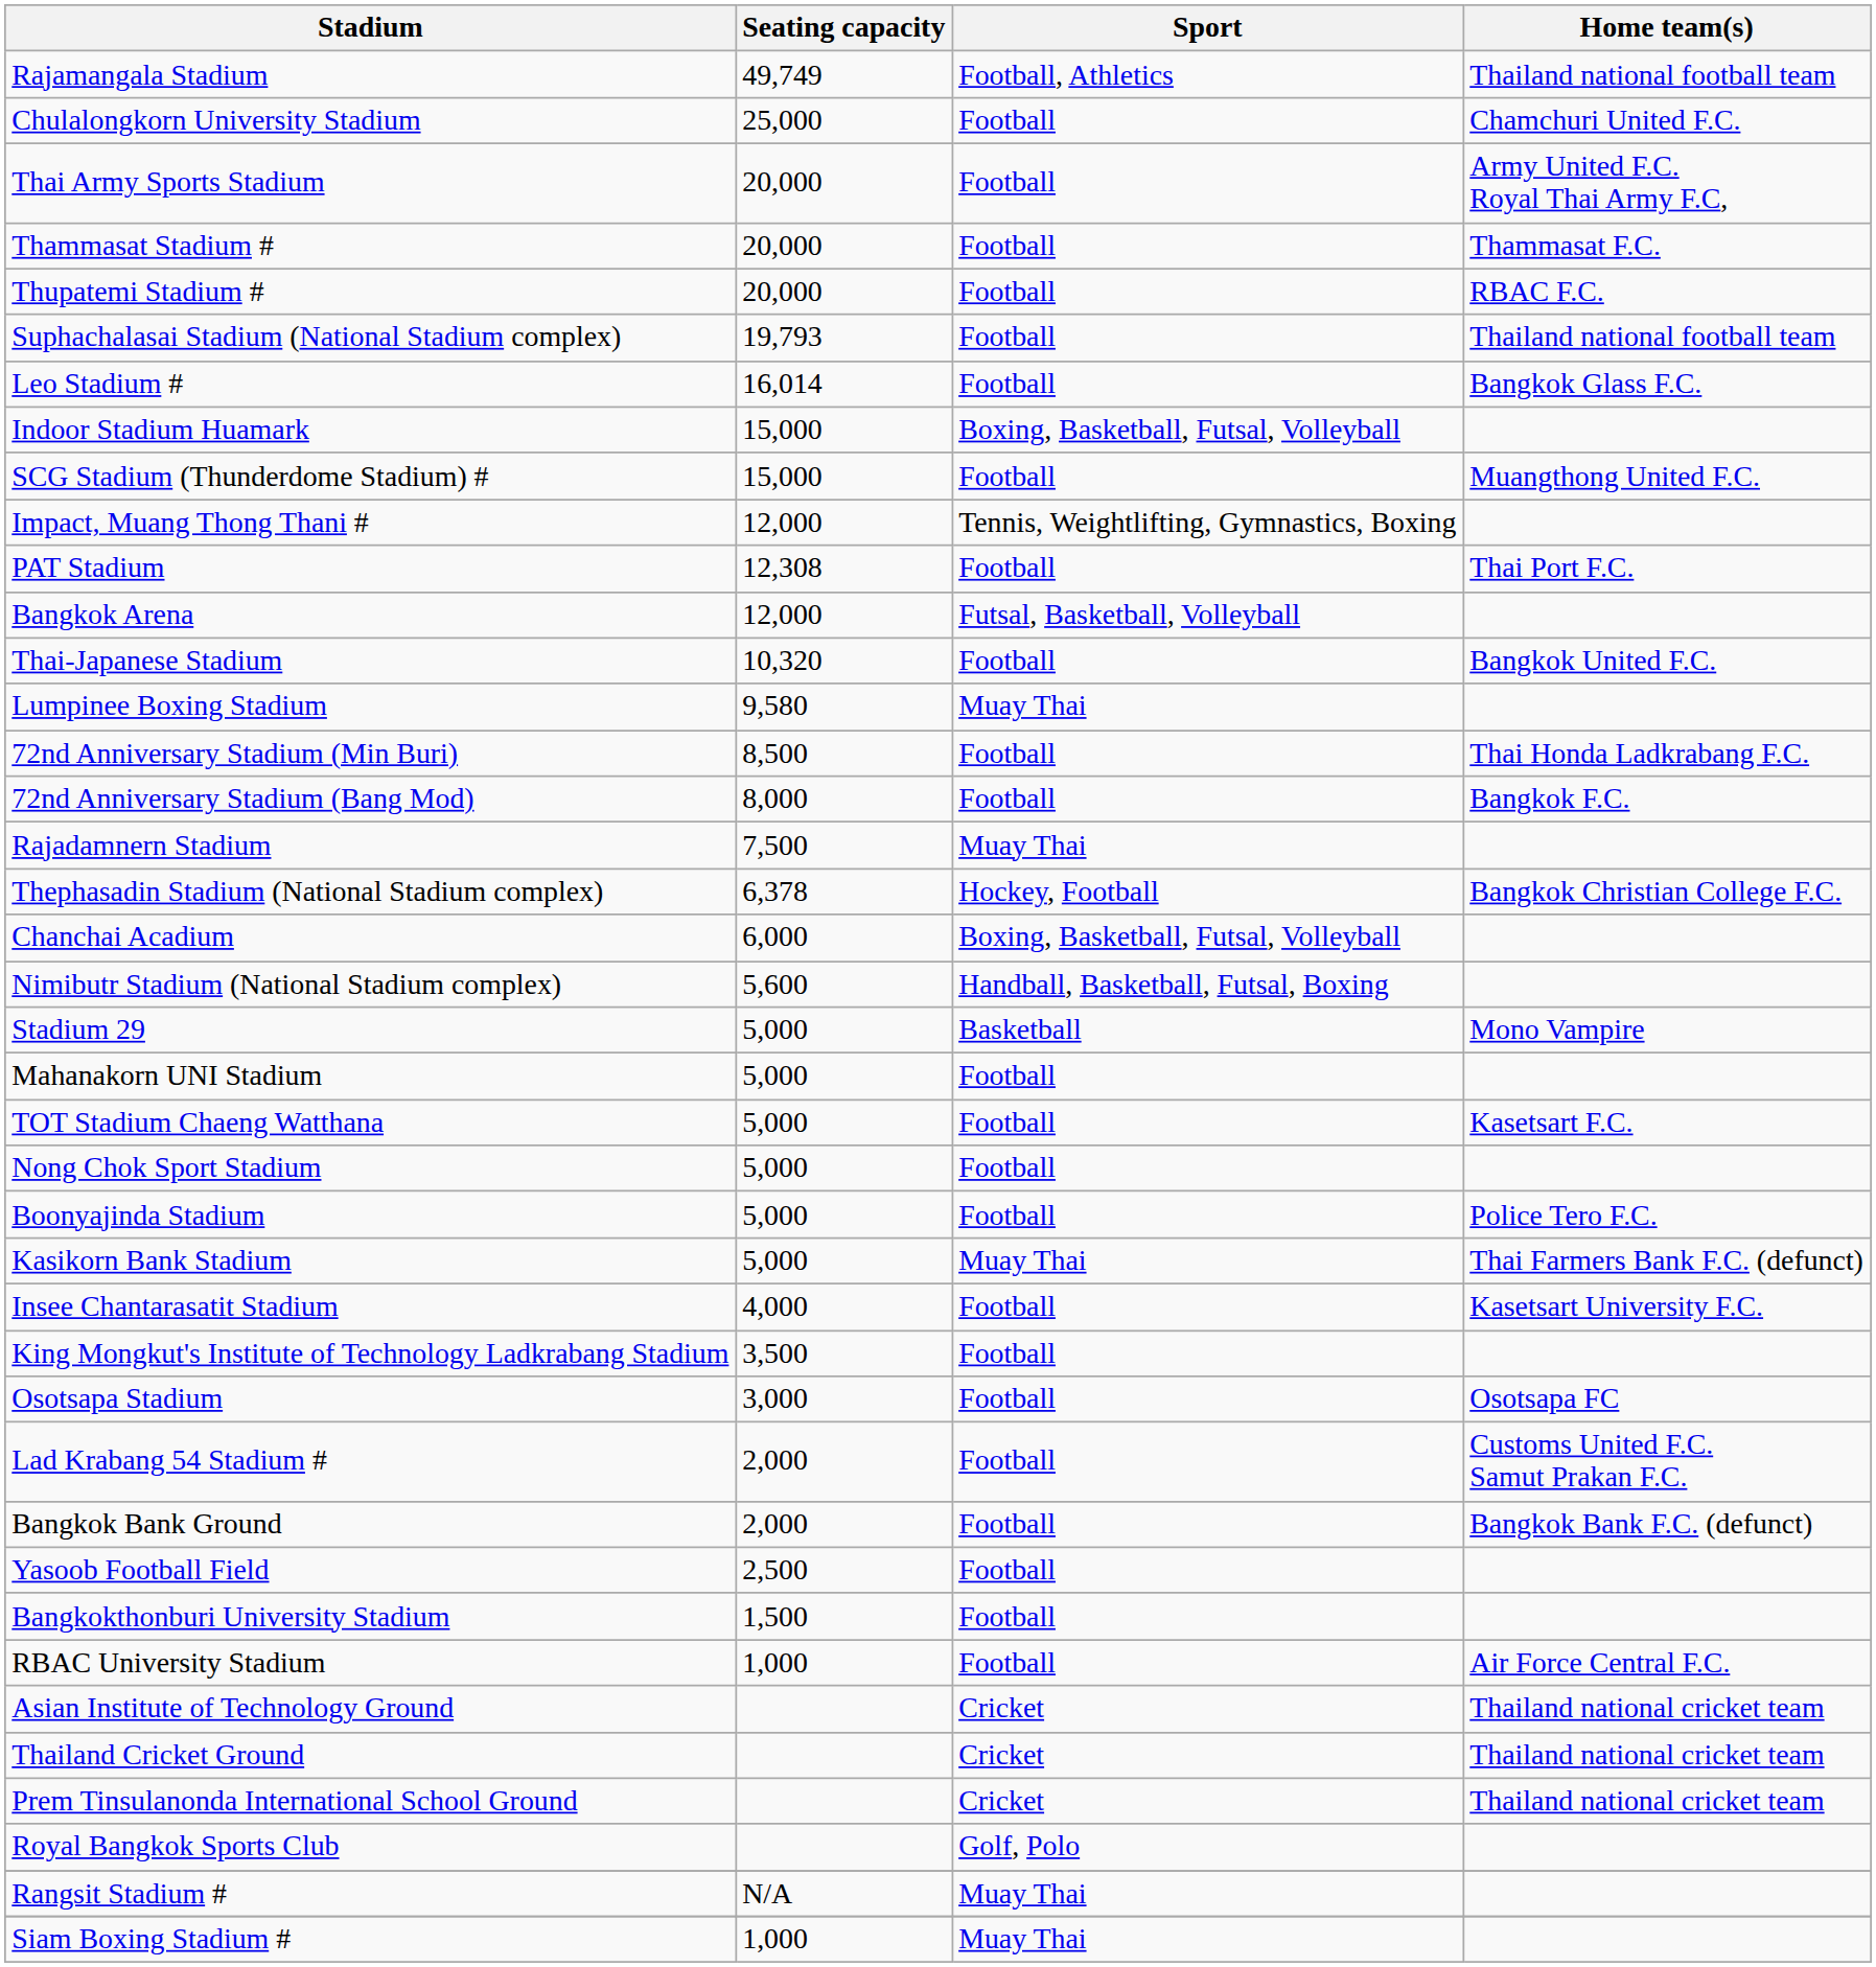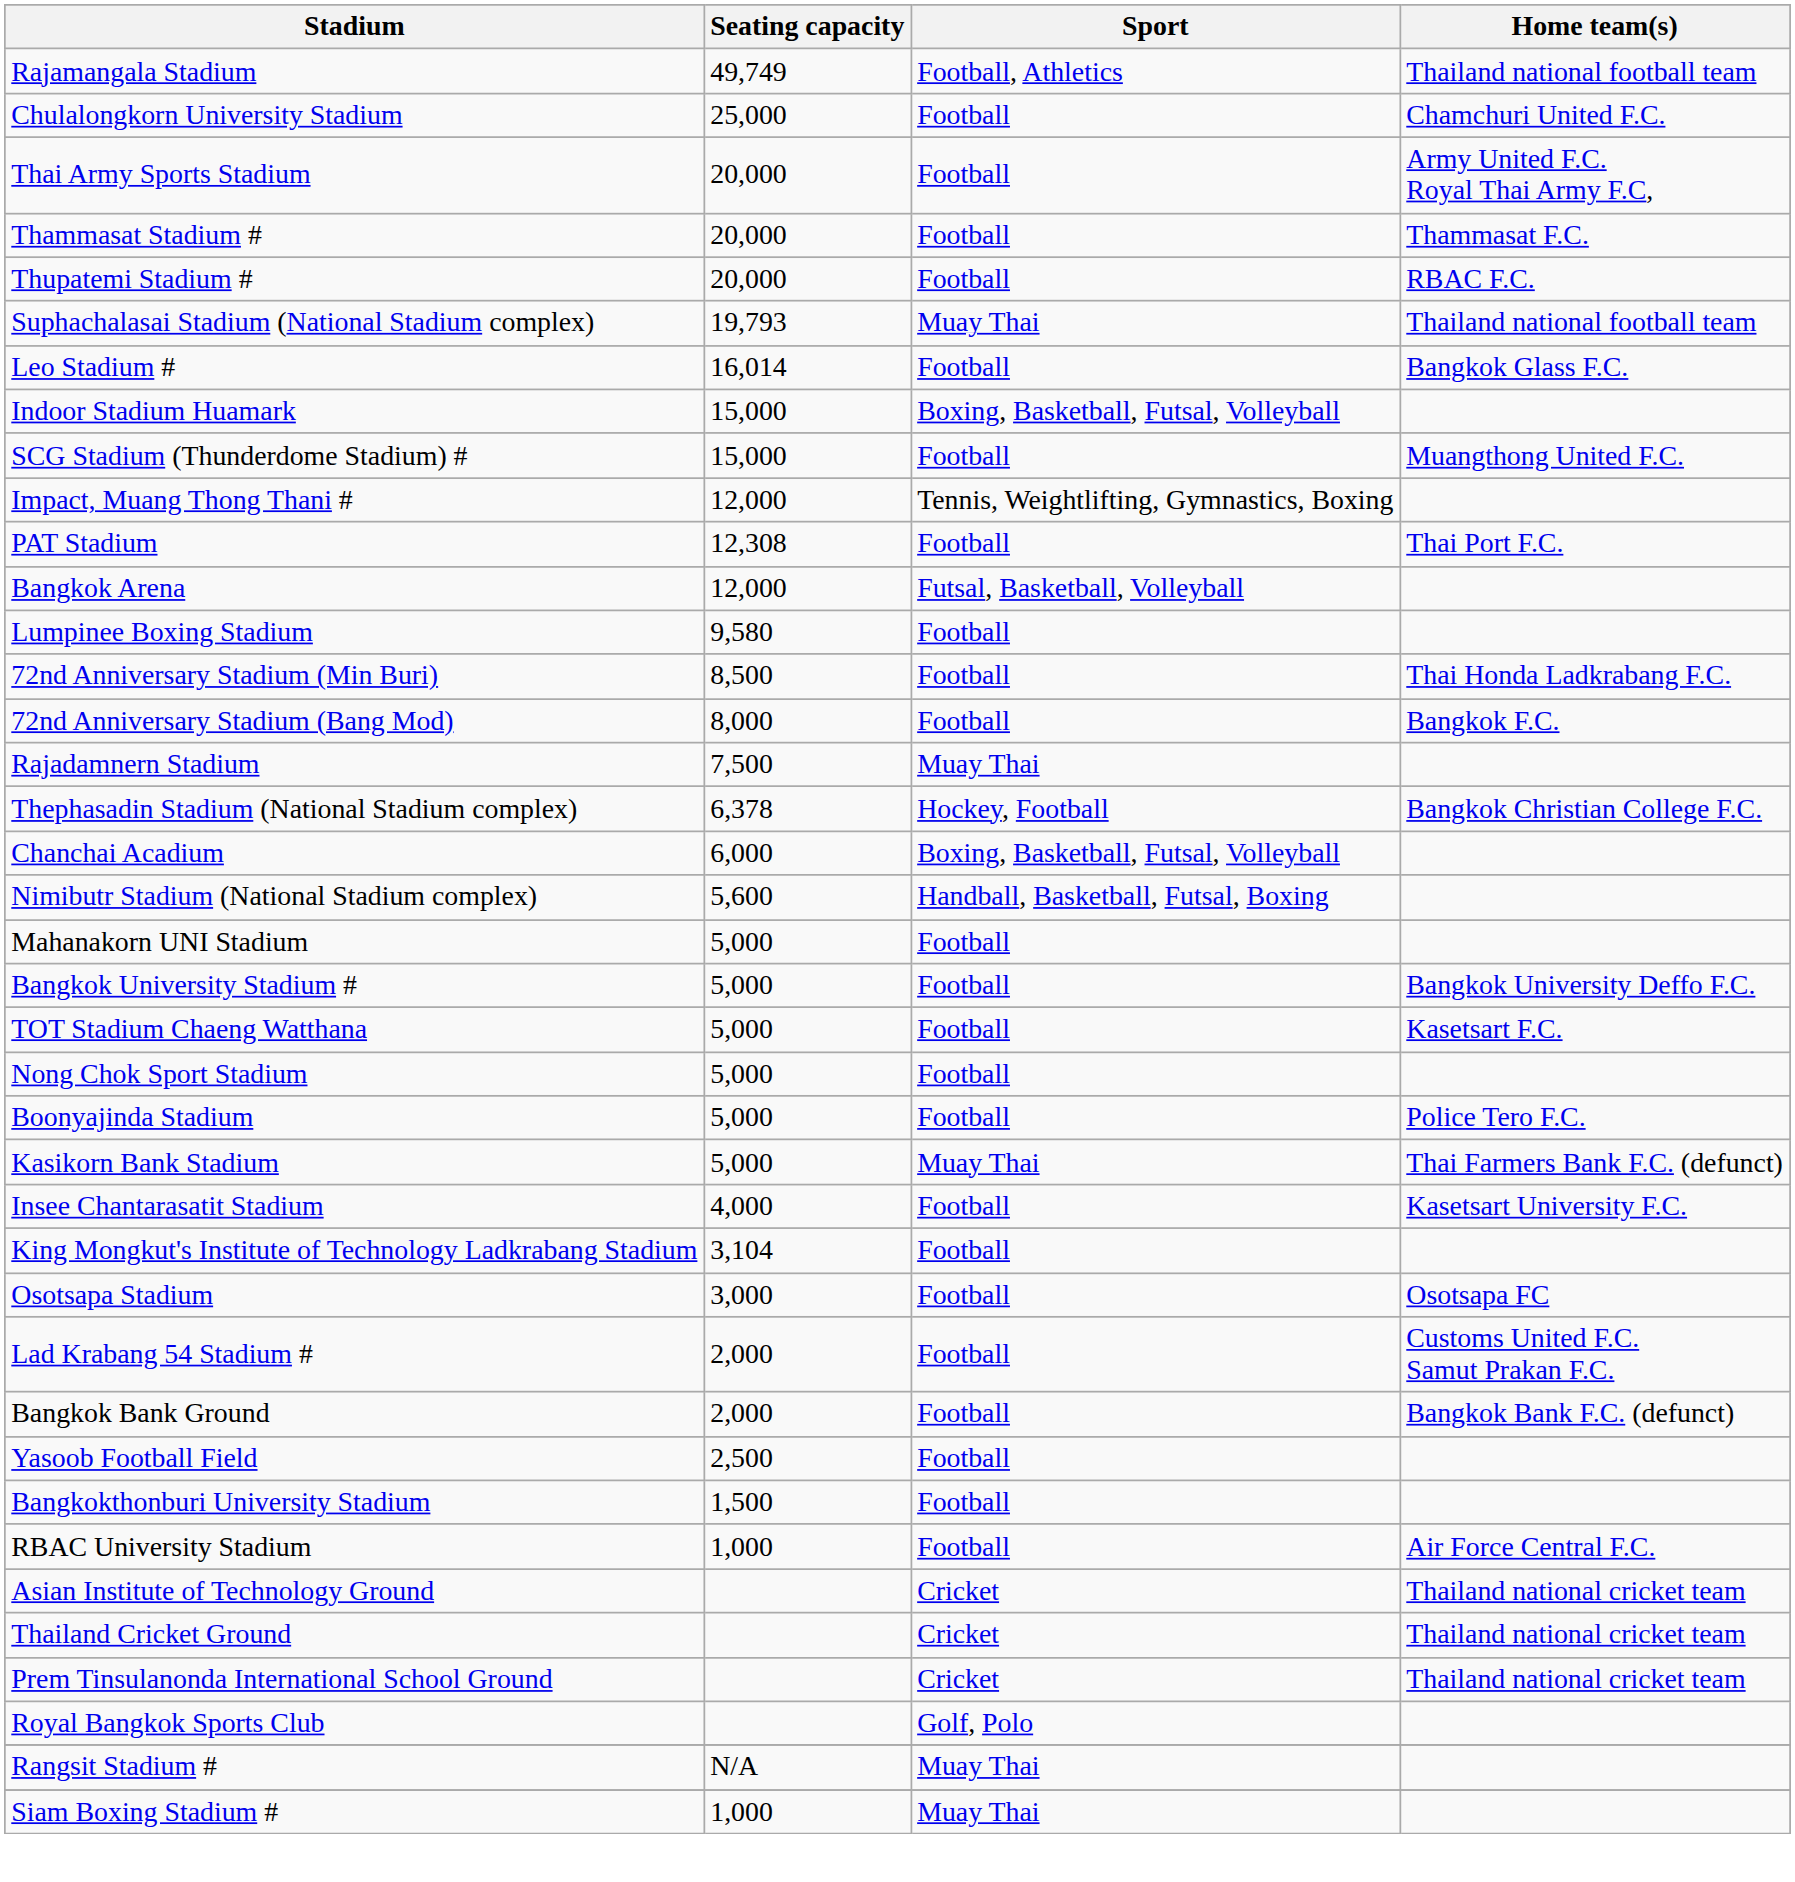 <table class="wikitable sortable">
 <tr>
 <th>Stadium</th>
 <th>Seating capacity</th>
 <th>Sport</th>
 <th>Home team(s)</th>
 </tr>
 <tr>
 <td><a href='#'>Rajamangala Stadium</a></td>
 <td>49,749</td>
 <td><a href='#'>Football</a>, <a href='#'>Athletics</a></td>
 <td><a href='#'>Thailand national football team</a></td>
 </tr>
 <tr>
 <td><a href='#'>Chulalongkorn University Stadium</a></td>
 <td>25,000</td>
 <td><a href='#'>Football</a></td>
 <td><a href='#'>Chamchuri United F.C.</a></td>
 </tr>
 <tr>
 <td><a href='#'>Thai Army Sports Stadium</a></td>
 <td>20,000</td>
 <td><a href='#'>Football</a></td>
 <td><a href='#'>Army United F.C.</a><br><a href='#'>Royal Thai Army F.C</a>,</td>
 </tr>
 <tr>
 <td><a href='#'>Thammasat Stadium</a> #</td>
 <td>20,000</td>
 <td><a href='#'>Football</a></td>
 <td><a href='#'>Thammasat F.C.</a></td>
 </tr>
 <tr>
 <td><a href='#'>Thupatemi Stadium</a> #</td>
 <td>20,000</td>
 <td><a href='#'>Football</a></td>
 <td><a href='#'>RBAC F.C.</a></td>
 </tr>
 <tr>
 <td><a href='#'>Suphachalasai Stadium</a> (<a href='#'>National Stadium</a> complex)</td>
 <td>19,793</td>
-<td><a href='#'>Football</a></td>
+<td><a href='#'>Muay Thai</a></td>
 <td><a href='#'>Thailand national football team</a></td>
 </tr>
 <tr>
 <td><a href='#'>Leo Stadium</a> #</td>
 <td>16,014</td>
 <td><a href='#'>Football</a></td>
 <td><a href='#'>Bangkok Glass F.C.</a></td>
 </tr>
 <tr>
 <td><a href='#'>Indoor Stadium Huamark</a></td>
 <td>15,000</td>
 <td><a href='#'>Boxing</a>, <a href='#'>Basketball</a>, <a href='#'>Futsal</a>, <a href='#'>Volleyball</a></td>
 <td></td>
 </tr>
 <tr>
 <td><a href='#'>SCG Stadium</a> (Thunderdome Stadium) #</td>
 <td>15,000</td>
 <td><a href='#'>Football</a></td>
 <td><a href='#'>Muangthong United F.C.</a></td>
 </tr>
 <tr>
 <td><a href='#'>Impact, Muang Thong Thani</a> #</td>
 <td>12,000</td>
 <td>Tennis, Weightlifting, Gymnastics, Boxing</td>
 <td></td>
 </tr>
 <tr>
 <td><a href='#'>PAT Stadium</a></td>
 <td>12,308</td>
 <td><a href='#'>Football</a></td>
 <td><a href='#'>Thai Port F.C.</a></td>
 </tr>
 <tr>
 <td><a href='#'>Bangkok Arena</a></td>
 <td>12,000</td>
 <td><a href='#'>Futsal</a>, <a href='#'>Basketball</a>, <a href='#'>Volleyball</a></td>
 <td></td>
 </tr>
 <tr>
-<td><a href='#'>Thai-Japanese Stadium</a></td>
-<td>10,320</td>
-<td><a href='#'>Football</a></td>
-<td><a href='#'>Bangkok United F.C.</a></td>
-</tr>
-<tr>
 <td><a href='#'>Lumpinee Boxing Stadium</a></td>
 <td>9,580</td>
-<td><a href='#'>Muay Thai</a></td>
+<td><a href='#'>Football</a></td>
 <td></td>
 </tr>
 <tr>
 <td><a href='#'>72nd Anniversary Stadium (Min Buri)</a></td>
 <td>8,500</td>
 <td><a href='#'>Football</a></td>
 <td><a href='#'>Thai Honda Ladkrabang F.C.</a></td>
 </tr>
 <tr>
 <td><a href='#'>72nd Anniversary Stadium (Bang Mod)</a></td>
 <td>8,000</td>
 <td><a href='#'>Football</a></td>
 <td><a href='#'>Bangkok F.C.</a></td>
 </tr>
 <tr>
 <td><a href='#'>Rajadamnern Stadium</a></td>
 <td>7,500</td>
 <td><a href='#'>Muay Thai</a></td>
 <td></td>
 </tr>
 <tr>
 <td><a href='#'>Thephasadin Stadium</a> (National Stadium complex)</td>
 <td>6,378</td>
 <td><a href='#'>Hockey</a>, <a href='#'>Football</a></td>
 <td><a href='#'>Bangkok Christian College F.C.</a></td>
 </tr>
 <tr>
 <td><a href='#'>Chanchai Acadium</a></td>
 <td>6,000</td>
 <td><a href='#'>Boxing</a>, <a href='#'>Basketball</a>, <a href='#'>Futsal</a>, <a href='#'>Volleyball</a></td>
 <td></td>
 </tr>
 <tr>
 <td><a href='#'>Nimibutr Stadium</a> (National Stadium complex)</td>
 <td>5,600</td>
 <td><a href='#'>Handball</a>, <a href='#'>Basketball</a>, <a href='#'>Futsal</a>, <a href='#'>Boxing</a></td>
 <td></td>
 </tr>
 <tr>
-<td><a href='#'>Stadium 29</a></td>
-<td>5,000</td>
-<td><a href='#'>Basketball</a></td>
-<td><a href='#'>Mono Vampire</a></td>
-</tr>
-<tr>
 <td>Mahanakorn UNI Stadium</td>
 <td>5,000</td>
 <td><a href='#'>Football</a></td>
 <td></td>
+</tr>
+<tr>
+<td><a href='#'>Bangkok University Stadium</a> #</td>
+<td>5,000</td>
+<td><a href='#'>Football</a></td>
+<td><a href='#'>Bangkok University Deffo F.C.</a></td>
 </tr>
 <tr>
 <td><a href='#'>TOT Stadium Chaeng Watthana</a></td>
 <td>5,000</td>
 <td><a href='#'>Football</a></td>
 <td><a href='#'>Kasetsart F.C.</a></td>
 </tr>
 <tr>
 <td><a href='#'>Nong Chok Sport Stadium</a></td>
 <td>5,000</td>
 <td><a href='#'>Football</a></td>
 <td></td>
 </tr>
 <tr>
 <td><a href='#'>Boonyajinda Stadium</a></td>
 <td>5,000</td>
 <td><a href='#'>Football</a></td>
 <td><a href='#'>Police Tero F.C.</a></td>
 </tr>
 <tr>
 <td><a href='#'>Kasikorn Bank Stadium</a></td>
 <td>5,000</td>
 <td><a href='#'>Muay Thai</a></td>
 <td><a href='#'>Thai Farmers Bank F.C.</a> (defunct)</td>
 </tr>
 <tr>
 <td><a href='#'>Insee Chantarasatit Stadium</a></td>
 <td>4,000</td>
 <td><a href='#'>Football</a></td>
 <td><a href='#'>Kasetsart University F.C.</a></td>
 </tr>
 <tr>
 <td><a href='#'>King Mongkut's Institute of Technology Ladkrabang Stadium</a></td>
-<td>3,500</td>
+<td>3,104</td>
 <td><a href='#'>Football</a></td>
 <td></td>
 </tr>
 <tr>
 <td><a href='#'>Osotsapa Stadium</a></td>
 <td>3,000</td>
 <td><a href='#'>Football</a></td>
 <td><a href='#'>Osotsapa FC</a></td>
 </tr>
 <tr>
 <td><a href='#'>Lad Krabang 54 Stadium</a> #</td>
 <td>2,000</td>
 <td><a href='#'>Football</a></td>
 <td><a href='#'>Customs United F.C.</a><br><a href='#'>Samut Prakan F.C.</a></td>
 </tr>
 <tr>
 <td>Bangkok Bank Ground</td>
 <td>2,000</td>
 <td><a href='#'>Football</a></td>
 <td><a href='#'>Bangkok Bank F.C.</a> (defunct)</td>
 </tr>
 <tr>
 <td><a href='#'>Yasoob Football Field</a></td>
 <td>2,500</td>
 <td><a href='#'>Football</a></td>
 <td></td>
 </tr>
 <tr>
 <td><a href='#'>Bangkokthonburi University Stadium</a></td>
 <td>1,500</td>
 <td><a href='#'>Football</a></td>
 <td></td>
 </tr>
 <tr>
 <td>RBAC University Stadium</td>
 <td>1,000</td>
 <td><a href='#'>Football</a></td>
 <td><a href='#'>Air Force Central F.C.</a></td>
 </tr>
 <tr>
 <td><a href='#'>Asian Institute of Technology Ground</a></td>
 <td></td>
 <td><a href='#'>Cricket</a></td>
 <td><a href='#'>Thailand national cricket team</a></td>
 </tr>
 <tr>
 <td><a href='#'>Thailand Cricket Ground</a></td>
 <td></td>
 <td><a href='#'>Cricket</a></td>
 <td><a href='#'>Thailand national cricket team</a></td>
 </tr>
 <tr>
 <td><a href='#'>Prem Tinsulanonda International School Ground</a></td>
 <td></td>
 <td><a href='#'>Cricket</a></td>
 <td><a href='#'>Thailand national cricket team</a></td>
 </tr>
 <tr>
 <td><a href='#'>Royal Bangkok Sports Club</a></td>
 <td></td>
 <td><a href='#'>Golf</a>, <a href='#'>Polo</a></td>
 <td></td>
 </tr>
 <tr>
 </tr>
 <tr>
 <td><a href='#'>Rangsit Stadium</a> #</td>
 <td>N/A</td>
 <td><a href='#'>Muay Thai</a></td>
 <td></td>
 </tr>
 <tr>
 </tr>
 <tr>
 <td><a href='#'>Siam Boxing Stadium</a> #</td>
 <td>1,000</td>
 <td><a href='#'>Muay Thai</a></td>
 <td></td>
 </tr>
 </table>
